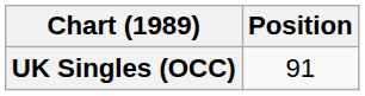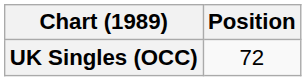 <table class="wikitable plainrowheaders" style="text-align:center">
 <tr>
 <th scope="col">Chart (1989)</th>
 <th scope="col">Position</th>
 </tr>
 <tr>
 <th scope="row">UK Singles (OCC)</th>
-<td>91</td>
+<td>72</td>
 </tr>
 </table>
